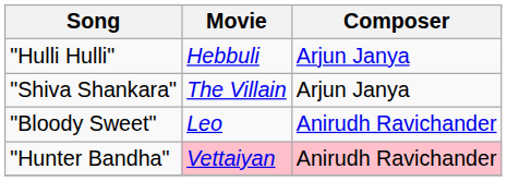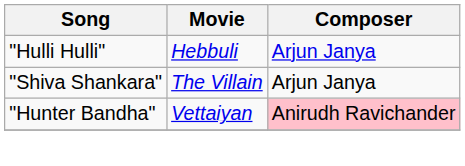 <table class="wikitable">
 <tr>
 <th>Song</th>
 <th>Movie</th>
 <th>Composer</th>
 </tr>
 <tr>
 <td>"Hulli Hulli"</td>
 <td><em><a href='#'>Hebbuli</a></em></td>
 <td><a href='#'>Arjun Janya</a></td>
 </tr>
 <tr>
 <td>"Shiva Shankara"</td>
 <td><em><a href='#'>The Villain</a></em></td>
 <td>Arjun Janya</td>
 </tr>
 <tr>
-<td>"Bloody Sweet"</td>
-<td><em><a href='#'>Leo</a></em></td>
-<td><a href='#'>Anirudh Ravichander</a></td>
-</tr>
-<tr>
 <td>"Hunter Bandha"</td>
-<td style="background: pink;"><em><a href='#'>Vettaiyan</a></em></td>
+<td><em><a href='#'>Vettaiyan</a></em></td>
 <td style="background: pink;">Anirudh Ravichander</td>
 </tr>
 <tr>
 </tr>
 </table>
